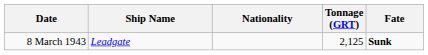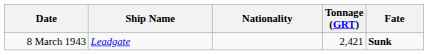 <table class="wikitable sortable">
 <tr>
 <th width="120px">Date</th>
 <th width="180px">Ship Name</th>
 <th width="160px">Nationality</th>
 <th width="25px">Tonnage<br>(<a href='#'>GRT</a>)</th>
 <th width="80px">Fate</th>
 </tr>
 <tr>
 <td align="right">8 March 1943</td>
 <td align="left"><a href='#'><em>Leadgate</em></a></td>
 <td align="left"></td>
-<td align="right">2,125</td>
+<td align="right">2,421</td>
 <td align="left"><strong>Sunk</strong></td>
 </tr>
 </table>
